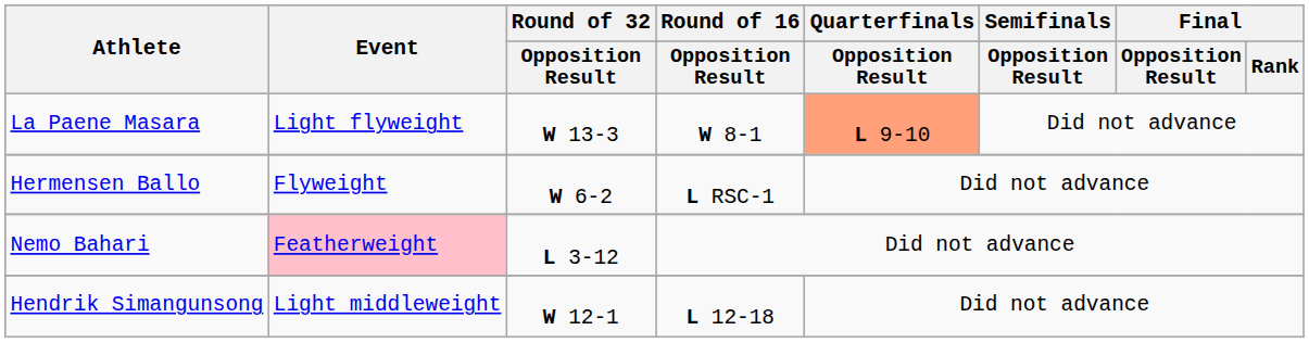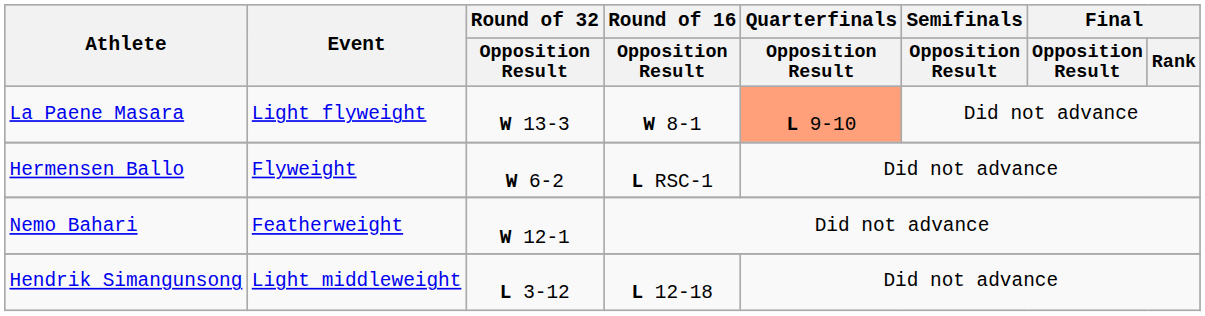 <table class="wikitable" style="font-size:90%">
 <tr>
 <th rowspan="2">Athlete</th>
 <th rowspan="2">Event</th>
 <th>Round of 32</th>
 <th>Round of 16</th>
 <th>Quarterfinals</th>
 <th>Semifinals</th>
 <th colspan=2>Final</th>
 </tr>
 <tr style="font-size:95%">
 <th>Opposition<br>Result</th>
 <th>Opposition<br>Result</th>
 <th>Opposition<br>Result</th>
 <th>Opposition<br>Result</th>
 <th>Opposition<br>Result</th>
 <th>Rank</th>
 </tr>
 <tr align=center>
 <td align=left><a href='#'>La Paene Masara</a></td>
 <td align=left><a href='#'>Light flyweight</a></td>
 <td><br><strong>W</strong> 13-3</td>
 <td><br><strong>W</strong> 8-1</td>
 <td style="background: lightsalmon;"><br><strong>L</strong> 9-10</td>
 <td colspan=3>Did not advance</td>
 </tr>
 <tr>
 </tr>
 <tr align=center>
 <td align=left><a href='#'>Hermensen Ballo</a></td>
 <td align=left><a href='#'>Flyweight</a></td>
 <td><br><strong>W</strong> 6-2</td>
 <td><br><strong>L</strong> RSC-1</td>
 <td colspan=4>Did not advance</td>
 </tr>
 <tr>
 </tr>
 <tr align=center>
 <td align=left><a href='#'>Nemo Bahari</a></td>
-<td align=left style="background: pink;"><a href='#'>Featherweight</a></td>
-<td><br><strong>L</strong> 3-12</td>
+<td align=left><a href='#'>Featherweight</a></td>
+<td><br><strong>W</strong> 12-1</td>
 <td colspan=5>Did not advance</td>
 </tr>
 <tr>
 </tr>
 <tr align=center>
 <td align=left><a href='#'>Hendrik Simangunsong</a></td>
 <td align=left><a href='#'>Light middleweight</a></td>
-<td><br><strong>W</strong> 12-1</td>
+<td><br><strong>L</strong> 3-12</td>
 <td><br><strong>L</strong> 12-18</td>
 <td colspan=4>Did not advance</td>
 </tr>
 </table>
